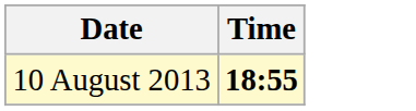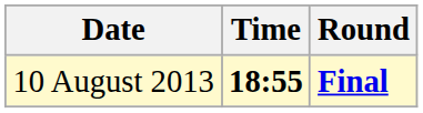 <table class="wikitable">
 <tr>
 <th>Date</th>
 <th>Time</th>
+<th>Round</th>
 </tr>
 <tr style=background:lemonchiffon>
 <td>10 August 2013</td>
 <td><strong>18:55</strong></td>
+<td><strong><a href='#'>Final</a></strong></td>
 </tr>
 </table>
